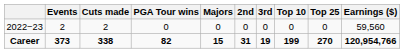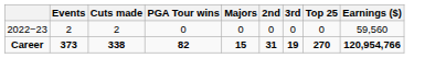 <table class=wikitable style="font-size:95%;text-align:center">
 <tr>
 <th></th>
 <th>Events</th>
 <th>Cuts made</th>
 <th>PGA Tour wins</th>
 <th>Majors</th>
 <th>2nd</th>
 <th>3rd</th>
-<th>Top 10</th>
 <th>Top 25</th>
 <th>Earnings ($)</th>
 </tr>
 <tr>
 <td>2022−23</td>
 <td>2</td>
 <td>2</td>
-<td>0</td>
 <td>0</td>
 <td>0</td>
 <td>0</td>
 <td>0</td>
 <td>0</td>
 <td>59,560</td>
 </tr>
 <tr>
 <td><strong>Career</strong></td>
 <td><strong>373</strong></td>
 <td><strong>338</strong></td>
 <td><strong>82</strong></td>
 <td><strong>15</strong></td>
 <td><strong>31</strong></td>
 <td><strong>19</strong></td>
-<td><strong>199</strong></td>
 <td><strong>270</strong></td>
 <td><strong>120,954,766</strong></td>
 </tr>
 </table>
